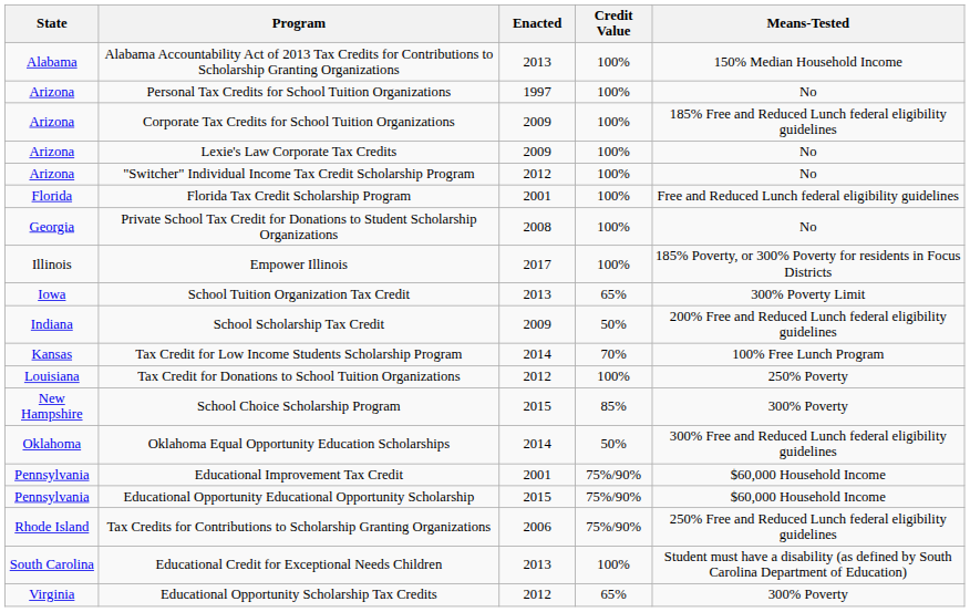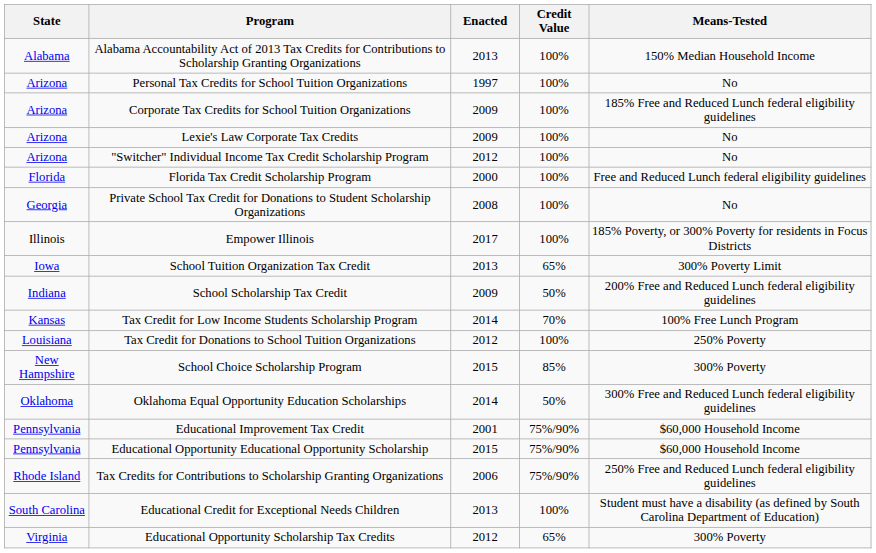 <table class="wikitable sortable" style="text-align: center;">
 <tr>
 <th style="width:100px;">State</th>
 <th style="width:450px;">Program</th>
 <th style="width:80px;">Enacted</th>
 <th style="width:80px;">Credit Value</th>
 <th style="width:350px;">Means-Tested</th>
 </tr>
 <tr>
 <td><a href='#'>Alabama</a></td>
 <td>Alabama Accountability Act of 2013 Tax Credits for Contributions to Scholarship Granting Organizations</td>
 <td>2013</td>
 <td>100%</td>
 <td>150% Median Household Income</td>
 </tr>
 <tr>
 <td><a href='#'>Arizona</a></td>
 <td>Personal Tax Credits for School Tuition Organizations</td>
 <td>1997</td>
 <td>100%</td>
 <td>No</td>
 </tr>
 <tr>
 <td><a href='#'>Arizona</a></td>
 <td>Corporate Tax Credits for School Tuition Organizations</td>
 <td>2009</td>
 <td>100%</td>
 <td>185% Free and Reduced Lunch federal eligibility guidelines</td>
 </tr>
 <tr>
 <td><a href='#'>Arizona</a></td>
 <td>Lexie's Law Corporate Tax Credits</td>
 <td>2009</td>
 <td>100%</td>
 <td>No</td>
 </tr>
 <tr>
 <td><a href='#'>Arizona</a></td>
 <td>"Switcher" Individual Income Tax Credit Scholarship Program</td>
 <td>2012</td>
 <td>100%</td>
 <td>No</td>
 </tr>
 <tr>
 <td><a href='#'>Florida</a></td>
 <td>Florida Tax Credit Scholarship Program</td>
-<td>2001</td>
+<td>2000</td>
 <td>100%</td>
 <td>Free and Reduced Lunch federal eligibility guidelines</td>
 </tr>
 <tr>
 <td><a href='#'>Georgia</a></td>
 <td>Private School Tax Credit for Donations to Student Scholarship Organizations</td>
 <td>2008</td>
 <td>100%</td>
 <td>No</td>
 </tr>
 <tr>
 <td>Illinois</td>
 <td>Empower Illinois</td>
 <td>2017</td>
 <td>100%</td>
 <td>185% Poverty, or 300% Poverty for residents in Focus Districts</td>
 </tr>
 <tr>
 <td><a href='#'>Iowa</a></td>
 <td>School Tuition Organization Tax Credit</td>
 <td>2013</td>
 <td>65%</td>
 <td>300% Poverty Limit</td>
 </tr>
 <tr>
 <td><a href='#'>Indiana</a></td>
 <td>School Scholarship Tax Credit</td>
 <td>2009</td>
 <td>50%</td>
 <td>200% Free and Reduced Lunch federal eligibility guidelines</td>
 </tr>
 <tr>
 <td><a href='#'>Kansas</a></td>
 <td>Tax Credit for Low Income Students Scholarship Program</td>
 <td>2014</td>
 <td>70%</td>
 <td>100% Free Lunch Program</td>
 </tr>
 <tr>
 <td><a href='#'>Louisiana</a></td>
 <td>Tax Credit for Donations to School Tuition Organizations</td>
 <td>2012</td>
 <td>100%</td>
 <td>250% Poverty</td>
 </tr>
 <tr>
 <td><a href='#'>New Hampshire</a></td>
 <td>School Choice Scholarship Program</td>
 <td>2015</td>
 <td>85%</td>
 <td>300% Poverty</td>
 </tr>
 <tr>
 <td><a href='#'>Oklahoma</a></td>
 <td>Oklahoma Equal Opportunity Education Scholarships</td>
 <td>2014</td>
 <td>50%</td>
 <td>300% Free and Reduced Lunch federal eligibility guidelines</td>
 </tr>
 <tr>
 <td><a href='#'>Pennsylvania</a></td>
 <td>Educational Improvement Tax Credit</td>
 <td>2001</td>
 <td>75%/90%</td>
 <td>$60,000 Household Income</td>
 </tr>
 <tr>
 <td><a href='#'>Pennsylvania</a></td>
 <td>Educational Opportunity Educational Opportunity Scholarship</td>
 <td>2015</td>
 <td>75%/90%</td>
 <td>$60,000 Household Income</td>
 </tr>
 <tr>
 <td><a href='#'>Rhode Island</a></td>
 <td>Tax Credits for Contributions to Scholarship Granting Organizations</td>
 <td>2006</td>
 <td>75%/90%</td>
 <td>250% Free and Reduced Lunch federal eligibility guidelines</td>
 </tr>
 <tr>
 <td><a href='#'>South Carolina</a></td>
 <td>Educational Credit for Exceptional Needs Children</td>
 <td>2013</td>
 <td>100%</td>
 <td>Student must have a disability (as defined by South Carolina Department of Education)</td>
 </tr>
 <tr>
 <td><a href='#'>Virginia</a></td>
 <td>Educational Opportunity Scholarship Tax Credits</td>
 <td>2012</td>
 <td>65%</td>
 <td>300% Poverty</td>
 </tr>
 </table>
